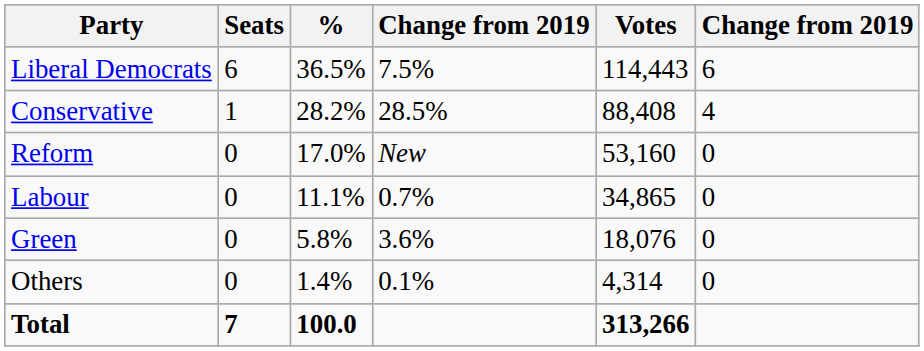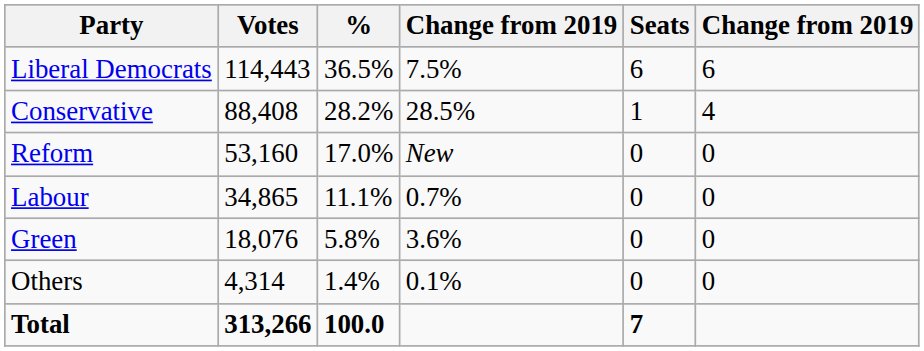 <table class="wikitable">
 <tr>
 <th>Party</th>
-<th>Seats</th>
+<th>Votes</th>
 <th>%</th>
 <th>Change from 2019</th>
-<th>Votes</th>
+<th>Seats</th>
 <th>Change from 2019</th>
 </tr>
 <tr>
 <td><a href='#'>Liberal Democrats</a></td>
-<td>6</td>
+<td>114,443</td>
 <td>36.5%</td>
 <td>7.5%</td>
-<td>114,443</td>
+<td>6</td>
 <td>6</td>
 </tr>
 <tr>
 <td><a href='#'>Conservative</a></td>
-<td>1</td>
+<td>88,408</td>
 <td>28.2%</td>
 <td>28.5%</td>
-<td>88,408</td>
+<td>1</td>
 <td>4</td>
 </tr>
 <tr>
 <td><a href='#'>Reform</a></td>
-<td>0</td>
+<td>53,160</td>
 <td>17.0%</td>
 <td><em>New</em></td>
-<td>53,160</td>
+<td>0</td>
 <td>0</td>
 </tr>
 <tr>
 <td><a href='#'>Labour</a></td>
-<td>0</td>
+<td>34,865</td>
 <td>11.1%</td>
 <td>0.7%</td>
-<td>34,865</td>
+<td>0</td>
 <td>0</td>
 </tr>
 <tr>
 <td><a href='#'>Green</a></td>
-<td>0</td>
+<td>18,076</td>
 <td>5.8%</td>
 <td>3.6%</td>
-<td>18,076</td>
+<td>0</td>
 <td>0</td>
 </tr>
 <tr>
 <td>Others</td>
-<td>0</td>
+<td>4,314</td>
 <td>1.4%</td>
 <td>0.1%</td>
-<td>4,314</td>
+<td>0</td>
 <td>0</td>
 </tr>
 <tr>
 <td><strong>Total</strong></td>
-<td><strong>7</strong></td>
+<td><strong>313,266</strong></td>
 <td><strong>100.0</strong></td>
 <td></td>
-<td><strong>313,266</strong></td>
+<td><strong>7</strong></td>
 <td></td>
 </tr>
 </table>
